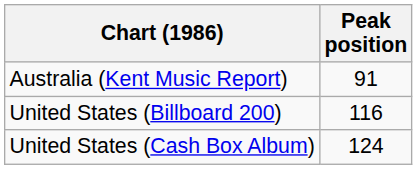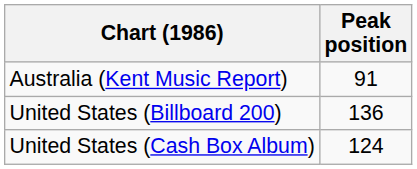 <table class="wikitable">
 <tr>
 <th>Chart (1986)</th>
 <th>Peak<br>position</th>
 </tr>
 <tr>
 <td>Australia (<a href='#'>Kent Music Report</a>)</td>
 <td style="text-align:center;">91</td>
 </tr>
 <tr>
 <td>United States (<a href='#'>Billboard 200</a>)</td>
-<td style="text-align:center;">116</td>
+<td style="text-align:center;">136</td>
 </tr>
 <tr>
 <td>United States (<a href='#'>Cash Box Album</a>)</td>
 <td style="text-align:center;">124</td>
 </tr>
 </table>
